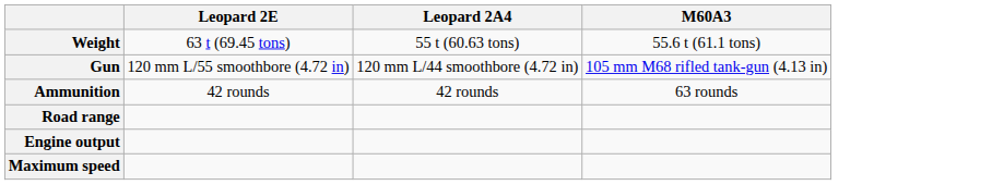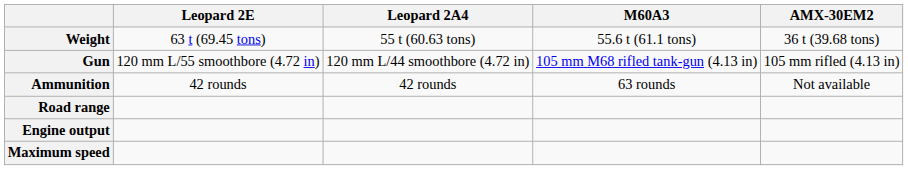 <table class="wikitable" style="border-top:3px; border-collapse:collapse; text-align:center;" summary="Characteristics of the Leopard 2E">
 <tr style="vertical-align:bottom; border-bottom:1px solid #999;">
 <th></th>
 <th>Leopard 2E</th>
 <th>Leopard 2A4</th>
 <th>M60A3</th>
+<th>AMX-30EM2</th>
 </tr>
 <tr>
 <th style="text-align:right;">Weight</th>
 <td>63 <a href='#'>t</a> (69.45 <a href='#'>tons</a>)</td>
 <td>55 t (60.63 tons)</td>
 <td>55.6 t (61.1 tons)</td>
+<td>36 t (39.68 tons)</td>
 </tr>
 <tr>
 <th style="text-align:right;">Gun</th>
 <td>120 mm L/55 smoothbore (4.72 <a href='#'>in</a>)</td>
 <td>120 mm L/44 smoothbore (4.72 in)</td>
 <td><a href='#'>105 mm M68 rifled tank-gun</a> (4.13 in)</td>
+<td>105 mm rifled (4.13 in)</td>
 </tr>
 <tr>
 <th style="text-align:right;">Ammunition</th>
 <td>42 rounds</td>
 <td>42 rounds</td>
 <td>63 rounds</td>
+<td>Not available</td>
 </tr>
 <tr>
 <th style="text-align:right;">Road range</th>
+<td></td>
 <td></td>
 <td></td>
 <td></td>
 </tr>
 <tr>
 <th style="text-align:right;">Engine output</th>
 <td></td>
 <td></td>
 <td></td>
+<td></td>
 </tr>
 <tr>
 <th style="text-align:right;">Maximum speed</th>
 <td></td>
 <td></td>
 <td></td>
+<td></td>
 </tr>
 </table>
